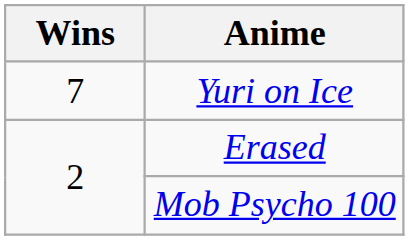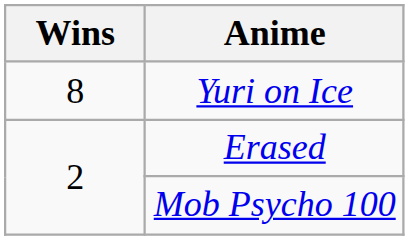 <table class="wikitable" style="text-align:center;">
 <tr>
 <th scope="col" width="55">Wins</th>
 <th scope="col" align="center">Anime</th>
 </tr>
 <tr>
-<td>7</td>
+<td>8</td>
 <td><em><a href='#'>Yuri on Ice</a></em></td>
 </tr>
 <tr>
 <td rowspan="2">2</td>
 <td><em><a href='#'>Erased</a></em></td>
 </tr>
 <tr>
 <td><em><a href='#'>Mob Psycho 100</a></em></td>
 </tr>
 </table>
